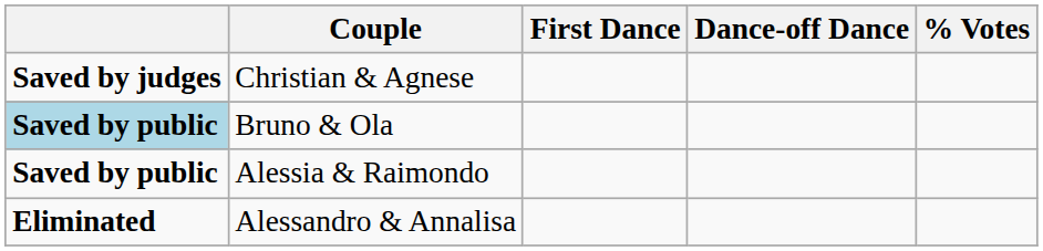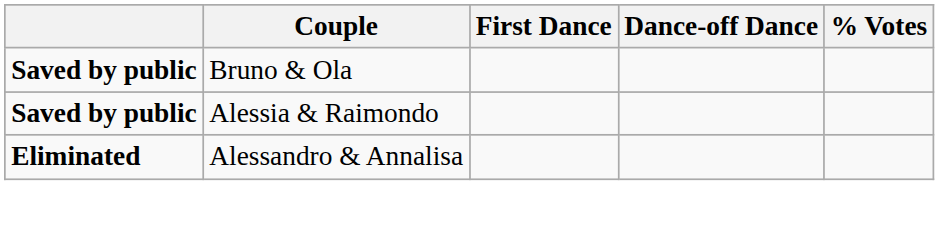 <table class="wikitable">
 <tr>
 <th></th>
 <th>Couple</th>
 <th>First Dance</th>
 <th>Dance-off Dance</th>
 <th>% Votes</th>
 </tr>
 <tr>
-<td><strong>Saved by judges</strong></td>
-<td>Christian & Agnese</td>
-<td></td>
-<td></td>
-<td></td>
-</tr>
-<tr>
-<td style="background: lightblue;"><strong>Saved by public</strong></td>
+<td><strong>Saved by public</strong></td>
 <td>Bruno & Ola</td>
 <td></td>
 <td></td>
 <td></td>
 </tr>
 <tr>
 <td><strong>Saved by public</strong></td>
 <td>Alessia & Raimondo</td>
 <td></td>
 <td></td>
 <td></td>
 </tr>
 <tr>
 <td><strong>Eliminated</strong></td>
 <td>Alessandro & Annalisa</td>
 <td></td>
 <td></td>
 <td></td>
 </tr>
 </table>
